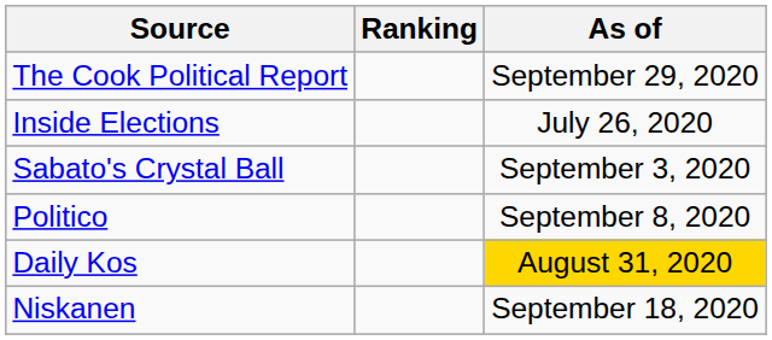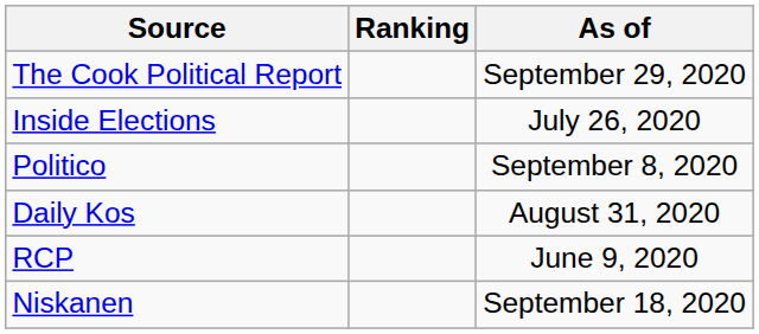 <table class="wikitable" style="text-align:center">
 <tr>
 <th>Source</th>
 <th>Ranking</th>
 <th>As of</th>
 </tr>
 <tr>
 <td style="text-align:left"><a href='#'>The Cook Political Report</a></td>
 <td></td>
 <td>September 29, 2020</td>
 </tr>
 <tr>
 <td style="text-align:left"><a href='#'>Inside Elections</a></td>
 <td></td>
 <td>July 26, 2020</td>
 </tr>
 <tr>
-<td style="text-align:left"><a href='#'>Sabato's Crystal Ball</a></td>
-<td></td>
-<td>September 3, 2020</td>
-</tr>
-<tr>
 <td style="text-align:left"><a href='#'>Politico</a></td>
 <td></td>
 <td>September 8, 2020</td>
 </tr>
 <tr>
 <td style="text-align:left"><a href='#'>Daily Kos</a></td>
 <td></td>
-<td style="background: gold;">August 31, 2020</td>
+<td>August 31, 2020</td>
+</tr>
+<tr>
+<td style="text-align:left"><a href='#'>RCP</a></td>
+<td></td>
+<td>June 9, 2020</td>
 </tr>
 <tr>
 <td style="text-align:left"><a href='#'>Niskanen</a></td>
 <td></td>
 <td>September 18, 2020</td>
 </tr>
 </table>
